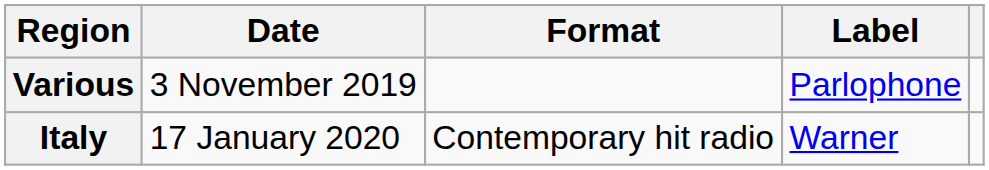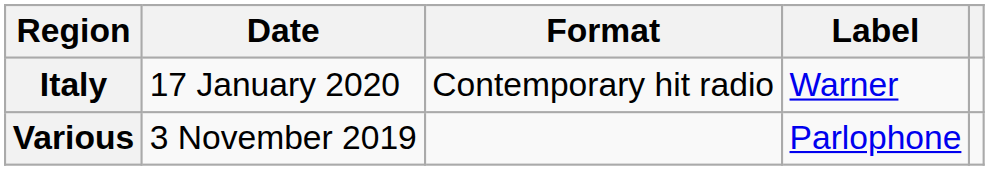 <table class="wikitable plainrowheaders">
 <tr>
 <th scope="col">Region</th>
 <th scope="col">Date</th>
 <th scope="col">Format</th>
 <th scope="col">Label</th>
 <th scope="col"></th>
 </tr>
 <tr>
+<th scope="row">Italy</th>
+<td>17 January 2020</td>
+<td>Contemporary hit radio</td>
+<td><a href='#'>Warner</a></td>
+<td></td>
+</tr>
+<tr>
 <th scope="row">Various</th>
 <td>3 November 2019</td>
 <td></td>
 <td><a href='#'>Parlophone</a></td>
 <td></td>
 </tr>
-<tr>
-<th scope="row">Italy</th>
-<td>17 January 2020</td>
-<td>Contemporary hit radio</td>
-<td><a href='#'>Warner</a></td>
-<td></td>
-</tr>
 </table>
